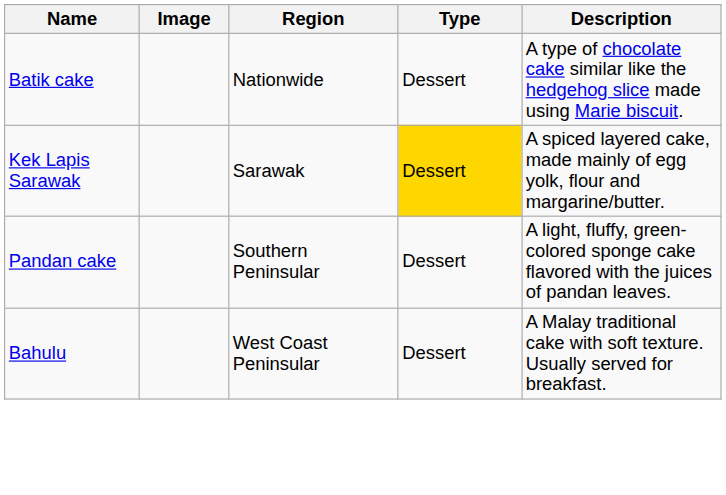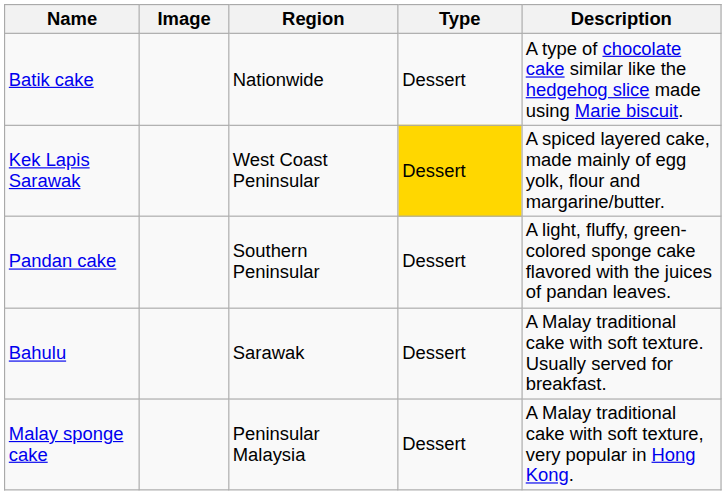 <table class="wikitable sortable" width="100%">
 <tr>
 <th width="110px">Name</th>
 <th width="70px">Image</th>
 <th width="140px">Region</th>
 <th width="100px">Type</th>
 <th>Description</th>
 </tr>
 <tr>
 <td><a href='#'>Batik cake</a></td>
 <td></td>
 <td>Nationwide</td>
 <td>Dessert</td>
 <td>A type of <a href='#'>chocolate cake</a> similar like the <a href='#'>hedgehog slice</a> made using <a href='#'>Marie biscuit</a>.</td>
 </tr>
 <tr>
 <td><a href='#'>Kek Lapis Sarawak</a></td>
 <td></td>
-<td>Sarawak</td>
+<td>West Coast Peninsular</td>
 <td style="background: gold;">Dessert</td>
 <td>A spiced layered cake, made mainly of egg yolk, flour and margarine/butter.</td>
 </tr>
 <tr>
 <td><a href='#'>Pandan cake</a></td>
 <td></td>
 <td>Southern Peninsular</td>
 <td>Dessert</td>
 <td>A light, fluffy, green-colored sponge cake flavored with the juices of pandan leaves.</td>
 </tr>
 <tr>
 <td><a href='#'>Bahulu</a></td>
 <td></td>
-<td>West Coast Peninsular</td>
+<td>Sarawak</td>
 <td>Dessert</td>
 <td>A Malay traditional cake with soft texture. Usually served for breakfast.</td>
 </tr>
+<tr>
+<td><a href='#'>Malay sponge cake</a></td>
+<td></td>
+<td>Peninsular Malaysia</td>
+<td>Dessert</td>
+<td>A Malay traditional cake with soft texture, very popular in <a href='#'>Hong Kong</a>.</td>
+</tr>
 </table>
